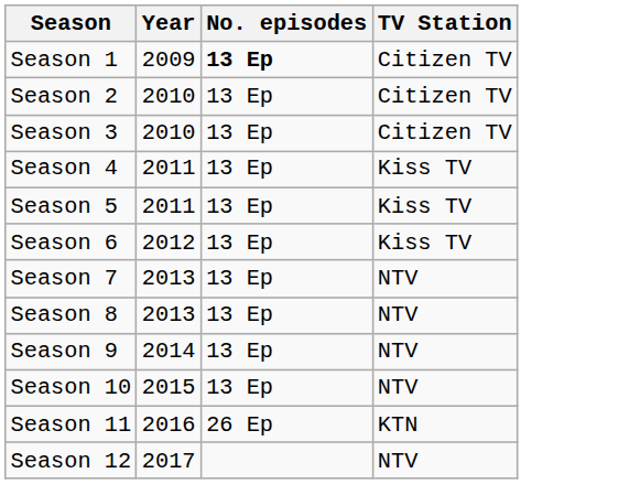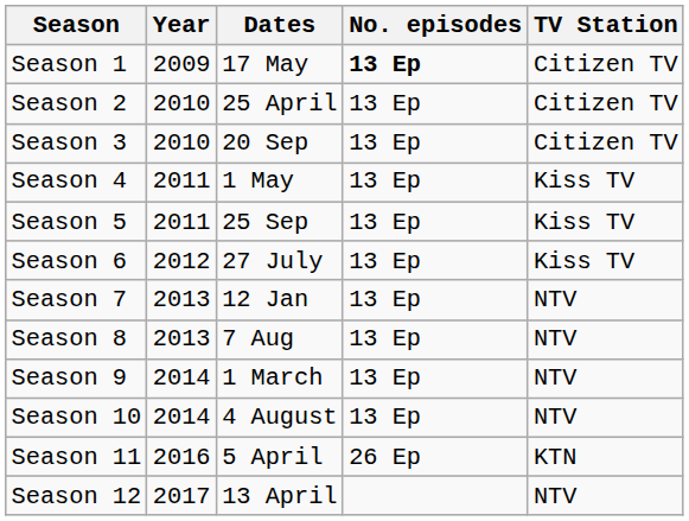 <table class="wikitable">
 <tr>
 <th>Season</th>
 <th>Year</th>
+<th>Dates</th>
 <th>No. episodes</th>
 <th>TV Station</th>
 </tr>
 <tr>
 <td>Season 1</td>
 <td>2009</td>
+<td>17 May</td>
 <td><strong>13 Ep</strong></td>
 <td>Citizen TV</td>
 </tr>
 <tr>
 <td>Season 2</td>
 <td>2010</td>
+<td>25 April</td>
 <td>13 Ep</td>
 <td>Citizen TV</td>
 </tr>
 <tr>
 <td>Season 3</td>
 <td>2010</td>
+<td>20 Sep</td>
 <td>13 Ep</td>
 <td>Citizen TV</td>
 </tr>
 <tr>
 <td>Season 4</td>
 <td>2011</td>
+<td>1 May</td>
 <td>13 Ep</td>
 <td>Kiss TV</td>
 </tr>
 <tr>
 <td>Season 5</td>
 <td>2011</td>
+<td>25 Sep</td>
 <td>13 Ep</td>
 <td>Kiss TV</td>
 </tr>
 <tr>
 <td>Season 6</td>
 <td>2012</td>
+<td>27 July</td>
 <td>13 Ep</td>
 <td>Kiss TV</td>
 </tr>
 <tr>
 <td>Season 7</td>
 <td>2013</td>
+<td>12 Jan</td>
 <td>13 Ep</td>
 <td>NTV</td>
 </tr>
 <tr>
 <td>Season 8</td>
 <td>2013</td>
+<td>7 Aug</td>
 <td>13 Ep</td>
 <td>NTV</td>
 </tr>
 <tr>
 <td>Season 9</td>
 <td>2014</td>
+<td>1 March</td>
 <td>13 Ep</td>
 <td>NTV</td>
 </tr>
 <tr>
 <td>Season 10</td>
-<td>2015</td>
+<td>2014</td>
+<td>4 August</td>
 <td>13 Ep</td>
 <td>NTV</td>
 </tr>
 <tr>
 <td>Season 11</td>
 <td>2016</td>
+<td>5 April</td>
 <td>26 Ep</td>
 <td>KTN</td>
 </tr>
 <tr>
 <td>Season 12</td>
 <td>2017</td>
+<td>13 April</td>
 <td></td>
 <td>NTV</td>
 </tr>
 </table>
